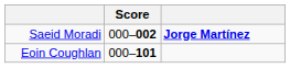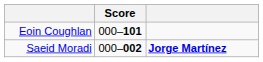 <table class="wikitable" style="text-align: center; font-size:90% ">
 <tr>
 <th align="right" width="110"></th>
 <th width="60">Score</th>
 <th align="left" width="140"></th>
 </tr>
 <tr>
+<td align=right><a href='#'>Eoin Coughlan</a> </td>
+<td align=center>000–<strong>101</strong></td>
+<td align=left></td>
+</tr>
+<tr>
 <td align=right><a href='#'>Saeid Moradi</a> </td>
 <td align=center>000–<strong>002</strong></td>
 <td align=left> <strong><a href='#'>Jorge Martínez</a></strong></td>
 </tr>
-<tr>
-<td align=right><a href='#'>Eoin Coughlan</a> </td>
-<td align=center>000–<strong>101</strong></td>
-<td align=left></td>
-</tr>
 </table>
